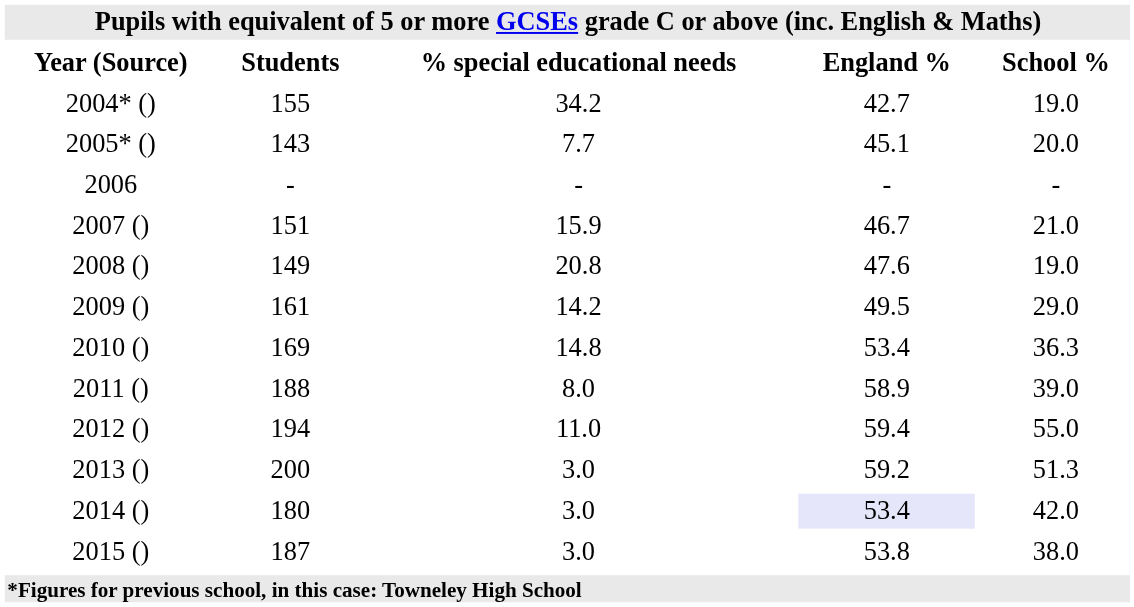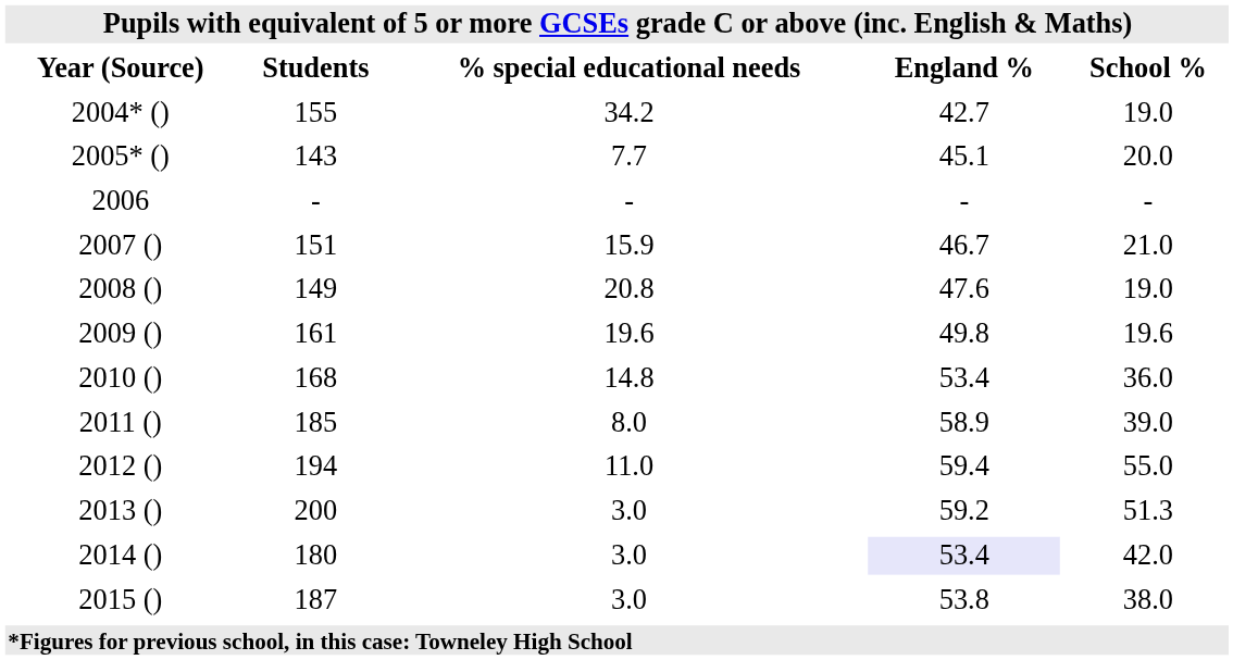 <table id="toc" style="float: right; margin-right: 1em; width: 37%; font-size: 85%; text-align: center" cellspacing="3">
 <tr>
 <th colspan="5" style="background-color:#E9E9E9"><strong>Pupils with equivalent of 5 or more <a href='#'>GCSEs</a> grade C or above (inc. English & Maths)</strong></th>
 </tr>
 <tr>
 <th>Year (Source)</th>
 <th>Students</th>
 <th>% special educational needs</th>
 <th>England %</th>
 <th>School %</th>
 </tr>
 <tr>
 <td>2004* ()</td>
 <td>155</td>
 <td>34.2</td>
 <td>42.7</td>
 <td>19.0</td>
 </tr>
 <tr>
 <td>2005* ()</td>
 <td>143</td>
 <td>7.7</td>
 <td>45.1</td>
 <td>20.0</td>
 </tr>
 <tr>
 <td>2006</td>
 <td>-</td>
 <td>-</td>
 <td>-</td>
 <td>-</td>
 </tr>
 <tr>
 <td>2007 ()</td>
 <td>151</td>
 <td>15.9</td>
 <td>46.7</td>
 <td>21.0</td>
 </tr>
 <tr>
 <td>2008 ()</td>
 <td>149</td>
 <td>20.8</td>
 <td>47.6</td>
 <td>19.0</td>
 </tr>
 <tr>
 <td>2009 ()</td>
 <td>161</td>
-<td>14.2</td>
-<td>49.5</td>
-<td>29.0</td>
+<td>19.6</td>
+<td>49.8</td>
+<td>19.6</td>
 </tr>
 <tr>
 <td>2010 ()</td>
-<td>169</td>
+<td>168</td>
 <td>14.8</td>
 <td>53.4</td>
-<td>36.3</td>
+<td>36.0</td>
 </tr>
 <tr>
 <td>2011 ()</td>
-<td>188</td>
+<td>185</td>
 <td>8.0</td>
 <td>58.9</td>
 <td>39.0</td>
 </tr>
 <tr>
 <td>2012 ()</td>
 <td>194</td>
 <td>11.0</td>
 <td>59.4</td>
 <td>55.0</td>
 </tr>
 <tr>
 <td>2013 ()</td>
 <td>200</td>
 <td>3.0</td>
 <td>59.2</td>
 <td>51.3</td>
 </tr>
 <tr>
 <td>2014 ()</td>
 <td>180</td>
 <td>3.0</td>
 <td style="background: lavender;">53.4</td>
 <td>42.0</td>
 </tr>
 <tr>
 <td>2015 ()</td>
 <td>187</td>
 <td>3.0</td>
 <td>53.8</td>
 <td>38.0</td>
 </tr>
 <tr>
 <th colspan="5" style="background-color:#E9E9E9; text-align: left; font-size: 80%">*Figures for previous school, in this case: Towneley High School</th>
 </tr>
 </table>
